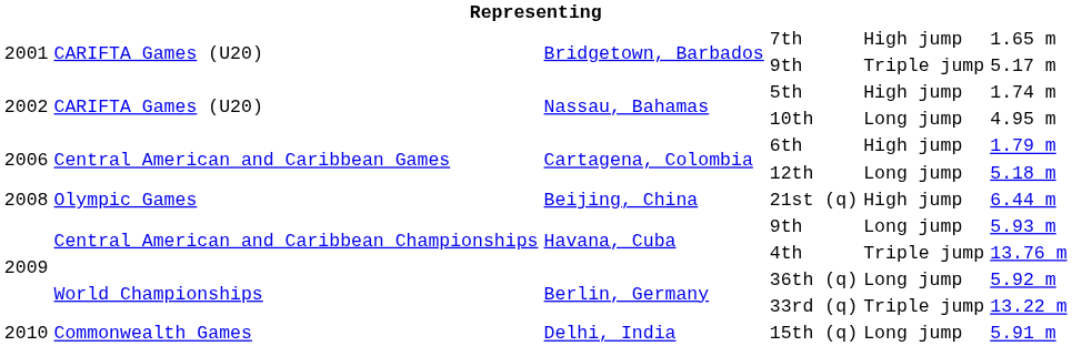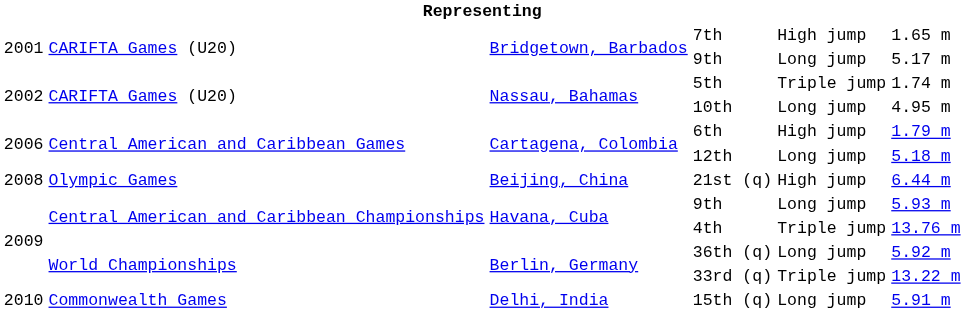 <table>
 <tr>
 <th colspan="6">Representing </th>
 </tr>
 <tr>
 <td rowspan=2>2001</td>
 <td rowspan=2><a href='#'>CARIFTA Games</a> (U20)</td>
 <td rowspan=2><a href='#'>Bridgetown, Barbados</a></td>
 <td>7th</td>
 <td>High jump</td>
 <td>1.65 m</td>
 </tr>
 <tr>
 <td>9th</td>
-<td>Triple jump</td>
+<td>Long jump</td>
 <td>5.17 m</td>
 </tr>
 <tr>
 <td rowspan=2>2002</td>
 <td rowspan=2><a href='#'>CARIFTA Games</a> (U20)</td>
 <td rowspan=2><a href='#'>Nassau, Bahamas</a></td>
 <td>5th</td>
-<td>High jump</td>
+<td>Triple jump</td>
 <td>1.74 m</td>
 </tr>
 <tr>
 <td>10th</td>
 <td>Long jump</td>
 <td>4.95 m</td>
 </tr>
 <tr>
 <td rowspan=2>2006</td>
 <td rowspan=2><a href='#'>Central American and Caribbean Games</a></td>
 <td rowspan=2><a href='#'>Cartagena, Colombia</a></td>
 <td>6th</td>
 <td>High jump</td>
 <td><a href='#'>1.79 m</a></td>
 </tr>
 <tr>
 <td>12th</td>
 <td>Long jump</td>
 <td><a href='#'>5.18 m</a></td>
 </tr>
 <tr>
 <td>2008</td>
 <td><a href='#'>Olympic Games</a></td>
 <td><a href='#'>Beijing, China</a></td>
 <td>21st (q)</td>
 <td>High jump</td>
 <td><a href='#'>6.44 m</a></td>
 </tr>
 <tr>
 <td rowspan=4>2009</td>
 <td rowspan=2><a href='#'>Central American and Caribbean Championships</a></td>
 <td rowspan=2><a href='#'>Havana, Cuba</a></td>
 <td>9th</td>
 <td>Long jump</td>
 <td><a href='#'>5.93 m</a></td>
 </tr>
 <tr>
 <td>4th</td>
 <td>Triple jump</td>
 <td><a href='#'>13.76 m</a></td>
 </tr>
 <tr>
 <td rowspan=2><a href='#'>World Championships</a></td>
 <td rowspan=2><a href='#'>Berlin, Germany</a></td>
 <td>36th (q)</td>
 <td>Long jump</td>
 <td><a href='#'>5.92 m</a></td>
 </tr>
 <tr>
 <td>33rd (q)</td>
 <td>Triple jump</td>
 <td><a href='#'>13.22 m</a></td>
 </tr>
 <tr>
 <td>2010</td>
 <td><a href='#'>Commonwealth Games</a></td>
 <td><a href='#'>Delhi, India</a></td>
 <td>15th (q)</td>
 <td>Long jump</td>
 <td><a href='#'>5.91 m</a></td>
 </tr>
 </table>
